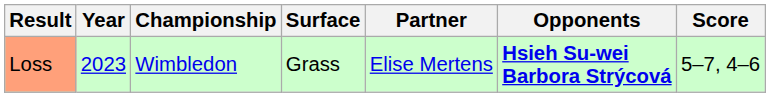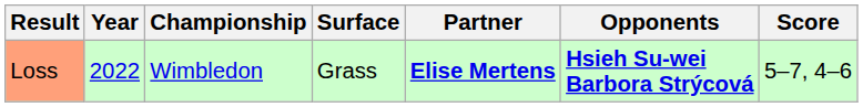 <table class="sortable wikitable">
 <tr>
 <th>Result</th>
 <th>Year</th>
 <th>Championship</th>
 <th>Surface</th>
 <th>Partner</th>
 <th>Opponents</th>
 <th class="unsortable">Score</th>
 </tr>
 <tr style=background:#ccffcc>
 <td bgcolor=FFA07A>Loss</td>
-<td><a href='#'>2023</a></td>
+<td><a href='#'>2022</a></td>
 <td><a href='#'>Wimbledon</a></td>
 <td>Grass</td>
-<td> <a href='#'>Elise Mertens</a></td>
+<td><strong> <a href='#'>Elise Mertens</a></strong></td>
 <td><strong> <a href='#'>Hsieh Su-wei</a> <br>  <a href='#'>Barbora Strýcová</a></strong></td>
 <td>5–7, 4–6</td>
 </tr>
 </table>
